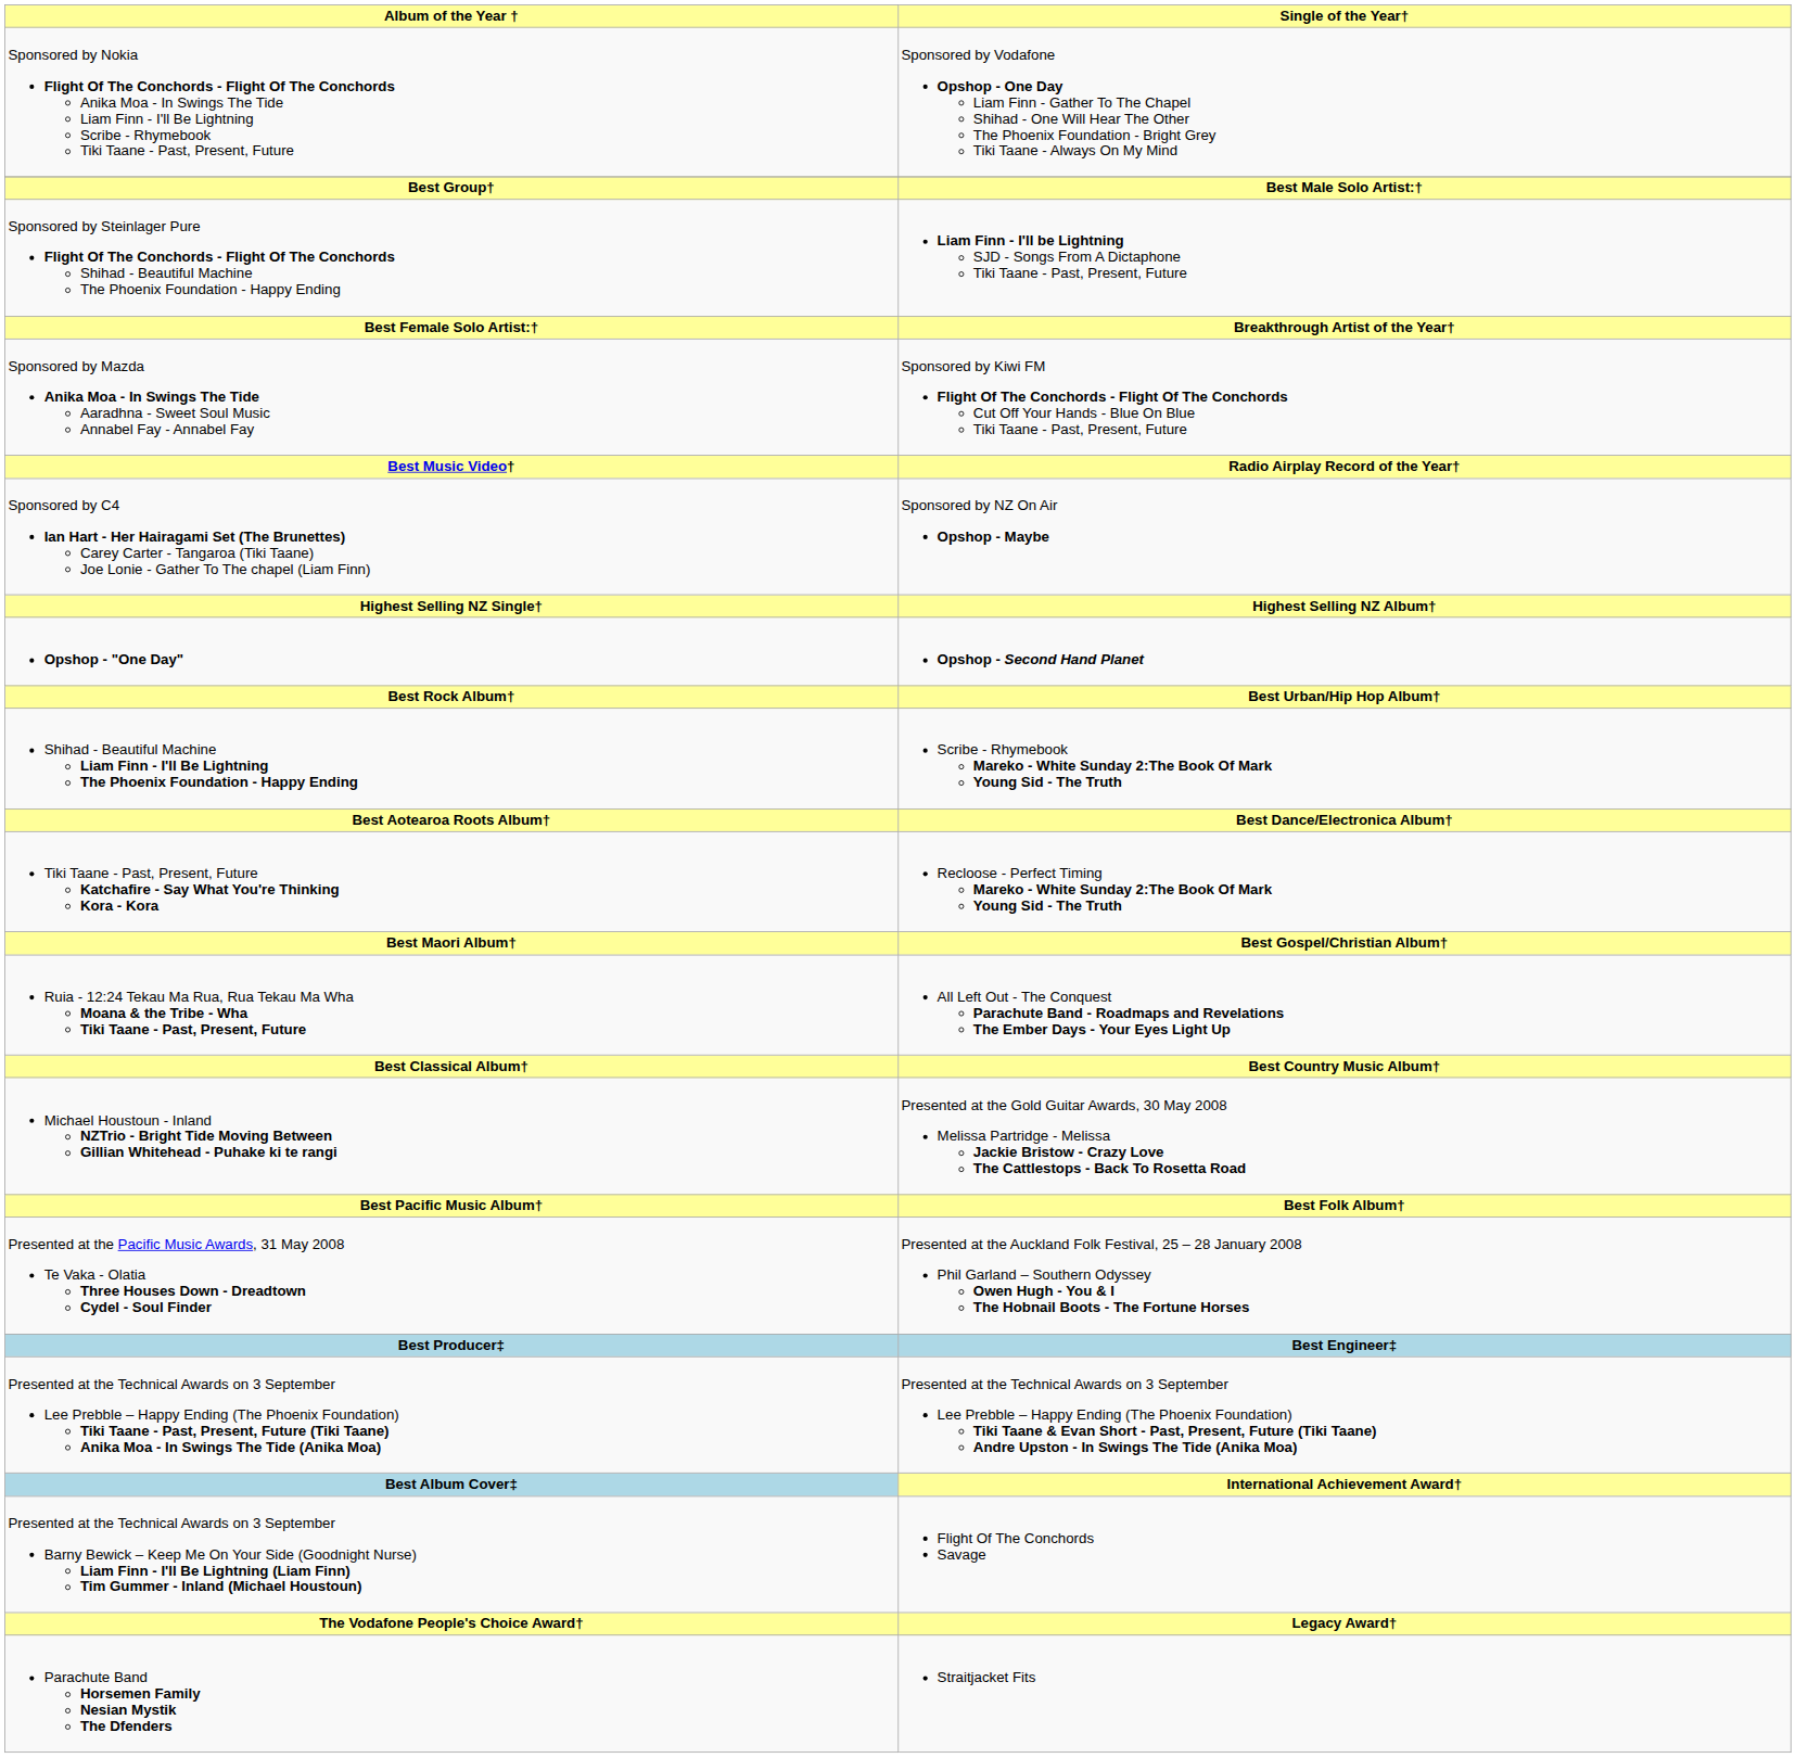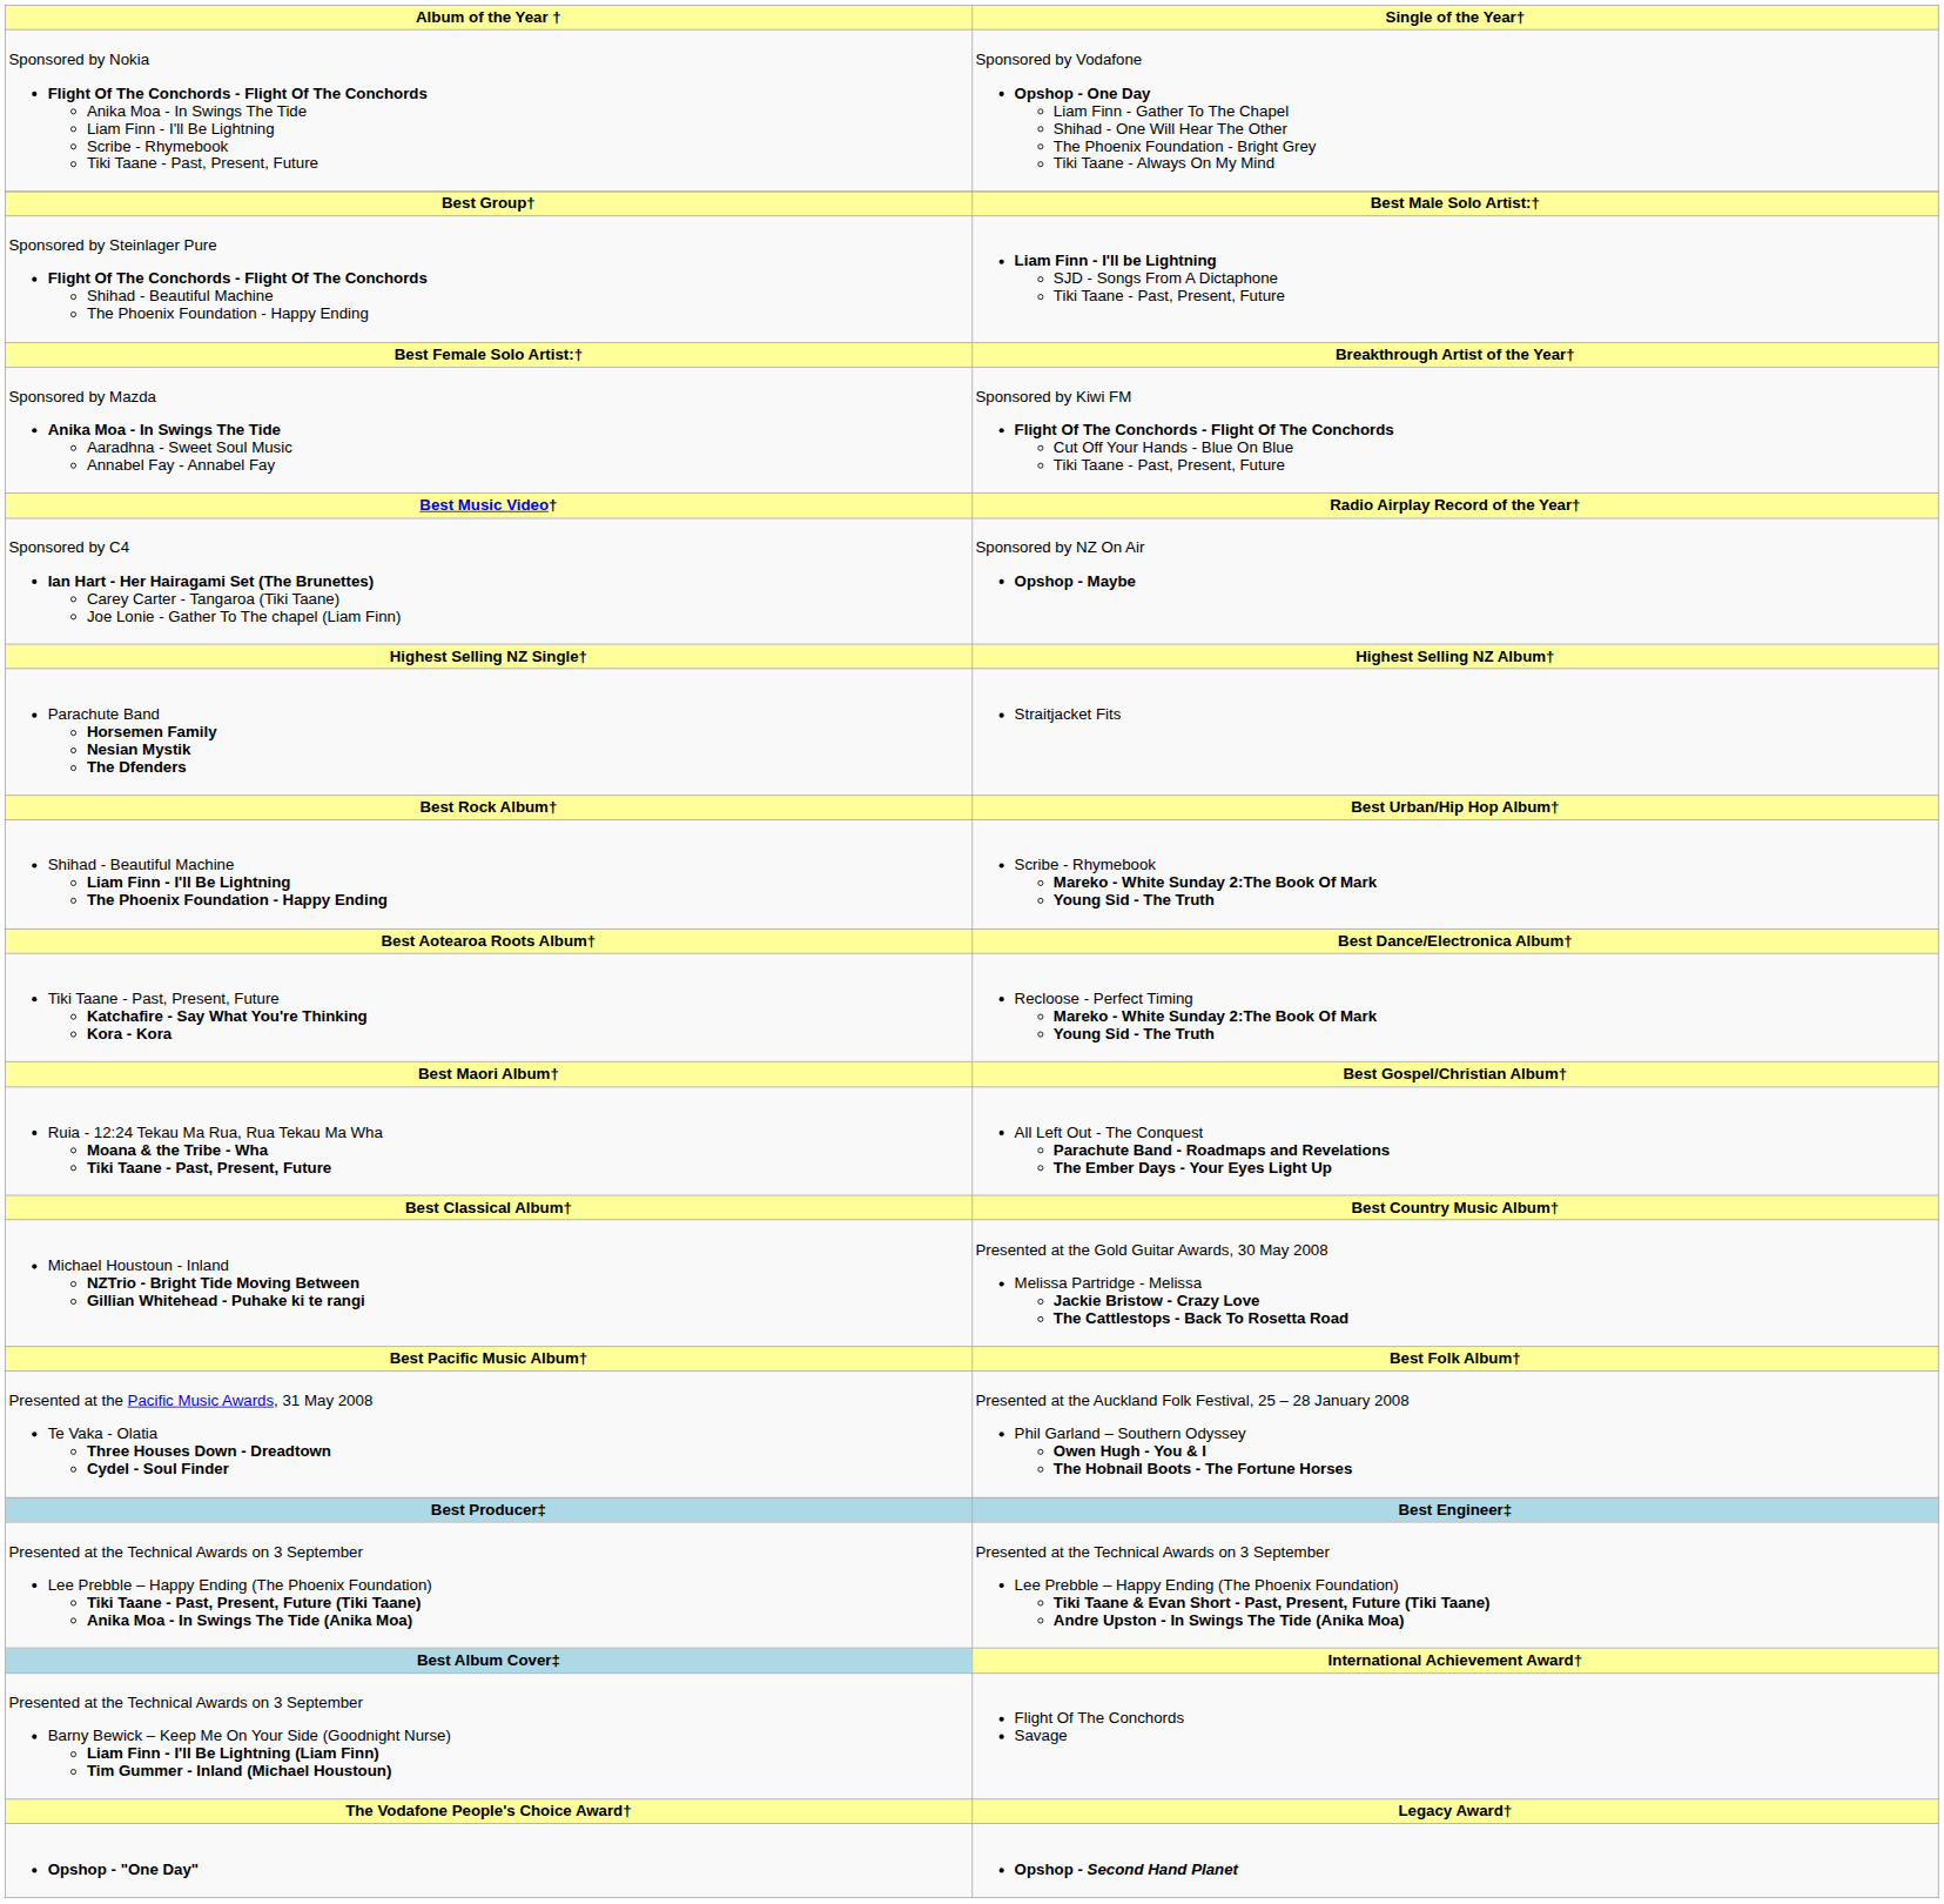 <table class=wikitable width="100%">
 <tr>
 <th style="background:#FFFF99;" width="50%">Album of the Year †</th>
 <th style="background:#FFFF99;" width="50%">Single of the Year†</th>
 </tr>
 <tr>
 <td valign="top"><br>Sponsored by Nokia<ul><li><strong>Flight Of The Conchords - Flight Of The Conchords</strong><ul><li>Anika Moa - In Swings The Tide</li><li>Liam Finn - I'll Be Lightning</li><li>Scribe - Rhymebook</li><li>Tiki Taane - Past, Present, Future</li></ul></li></ul></td>
 <td valign="top"><br>Sponsored by Vodafone<ul><li><strong>Opshop - One Day</strong><ul><li>Liam Finn - Gather To The Chapel</li><li>Shihad - One Will Hear The Other</li><li>The Phoenix Foundation - Bright Grey</li><li>Tiki Taane - Always On My Mind</li></ul></li></ul></td>
 </tr>
 <tr>
 </tr>
 <tr>
 <th style="background:#FFFF99;" width="50%">Best Group†</th>
 <th style="background:#FFFF99;" width="50%">Best Male Solo Artist:†</th>
 </tr>
 <tr>
 <td valign="top"><br>Sponsored by Steinlager Pure<ul><li><strong>Flight Of The Conchords - Flight Of The Conchords</strong><ul><li>Shihad - Beautiful Machine</li><li>The Phoenix Foundation - Happy Ending</li></ul></li></ul></td>
 <td valign="top"><br><ul><li><strong>Liam Finn - I'll be Lightning</strong><ul><li>SJD - Songs From A Dictaphone</li><li>Tiki Taane - Past, Present, Future</li></ul></li></ul></td>
 </tr>
 <tr>
 <th style="background:#FFFF99;" width="50%">Best Female Solo Artist:†</th>
 <th style="background:#FFFF99;" width="50%">Breakthrough Artist of the Year†</th>
 </tr>
 <tr>
 <td valign="top"><br>Sponsored by Mazda<ul><li><strong>Anika Moa - In Swings The Tide</strong><ul><li>Aaradhna - Sweet Soul Music</li><li>Annabel Fay - Annabel Fay</li></ul></li></ul></td>
 <td valign="top"><br>Sponsored by Kiwi FM<ul><li><strong>Flight Of The Conchords - Flight Of The Conchords</strong><ul><li>Cut Off Your Hands - Blue On Blue</li><li>Tiki Taane - Past, Present, Future</li></ul></li></ul></td>
 </tr>
 <tr>
 <th style="background:#FFFF99;" width="50%"><a href='#'>Best Music Video</a>†</th>
 <th style="background:#FFFF99;" width="50%">Radio Airplay Record of the Year†</th>
 </tr>
 <tr>
 <td valign="top"><br>Sponsored by C4<ul><li><strong>Ian Hart - Her Hairagami Set (The Brunettes)</strong><ul><li>Carey Carter - Tangaroa (Tiki Taane)</li><li>Joe Lonie - Gather To The chapel (Liam Finn)</li></ul></li></ul></td>
 <td valign="top"><br>Sponsored by NZ On Air<ul><li><strong> Opshop - Maybe</strong></li></ul></td>
 </tr>
 <tr>
 <th style="background:#FFFF99;" width="50%">Highest Selling NZ Single†</th>
 <th style="background:#FFFF99;" width="50%">Highest Selling NZ Album†</th>
 </tr>
 <tr>
-<td valign="top"><br><ul><li><strong>Opshop - "One Day"</strong></li></ul></td>
-<td valign="top"><br><ul><li><strong>Opshop - <em>Second Hand Planet<strong><em></li></ul></td>
+<td valign="top"><br><ul><li></strong>Parachute Band<strong><ul><li>Horsemen Family</li><li>Nesian Mystik</li><li>The Dfenders</li></ul></li></ul></td>
+<td valign="top"><br><ul><li></strong>Straitjacket Fits<strong></li></ul></td>
 </tr>
 <tr>
 <th style="background:#FFFF99;" width="50%">Best Rock Album†</th>
 <th style="background:#FFFF99;" width="50%">Best Urban/Hip Hop Album†</th>
 </tr>
 <tr>
 <td valign="top"><br><ul><li></strong>Shihad - Beautiful Machine<strong><ul><li>Liam Finn - I'll Be Lightning</li><li>The Phoenix Foundation - Happy Ending</li></ul></li></ul></td>
 <td valign="top"><br><ul><li></strong>Scribe - Rhymebook<strong><ul><li>Mareko - White Sunday 2:The Book Of Mark</li><li>Young Sid - The Truth</li></ul></li></ul></td>
 </tr>
 <tr>
 <th style="background:#FFFF99;" width="50%">Best Aotearoa Roots Album†</th>
 <th style="background:#FFFF99;" width="50%">Best Dance/Electronica Album†</th>
 </tr>
 <tr>
 <td valign="top"><br><ul><li></strong>Tiki Taane - Past, Present, Future<strong><ul><li>Katchafire - Say What You're Thinking</li><li>Kora - Kora</li></ul></li></ul></td>
 <td valign="top"><br><ul><li></strong>Recloose - Perfect Timing<strong><ul><li>Mareko - White Sunday 2:The Book Of Mark</li><li>Young Sid - The Truth</li></ul></li></ul></td>
 </tr>
 <tr>
 <th style="background:#FFFF99;" width="50%">Best Maori Album†</th>
 <th style="background:#FFFF99;" width="50%">Best Gospel/Christian Album†</th>
 </tr>
 <tr>
 <td valign="top"><br><ul><li></strong>Ruia - 12:24 Tekau Ma Rua, Rua Tekau Ma Wha<strong><ul><li>Moana & the Tribe - Wha</li><li>Tiki Taane - Past, Present, Future</li></ul></li></ul></td>
 <td valign="top"><br><ul><li></strong>All Left Out - The Conquest<strong><ul><li>Parachute Band - Roadmaps and Revelations</li><li>The Ember Days - Your Eyes Light Up</li></ul></li></ul></td>
 </tr>
 <tr>
 <th style="background:#FFFF99;" width="50%">Best Classical Album†</th>
 <th style="background:#FFFF99;" width="50%">Best Country Music Album†</th>
 </tr>
 <tr>
 <td valign="top"><br><ul><li></strong>Michael Houstoun - Inland<strong><ul><li>NZTrio - Bright Tide Moving Between</li><li>Gillian Whitehead - Puhake ki te rangi</li></ul></li></ul></td>
 <td valign="top"><br>Presented at the Gold Guitar Awards, 30 May 2008<ul><li></strong>Melissa Partridge - Melissa<strong><ul><li>Jackie Bristow - Crazy Love</li><li>The Cattlestops - Back To Rosetta Road</li></ul></li></ul></td>
 </tr>
 <tr>
 <th style="background:#FFFF99;" width="50%">Best Pacific Music Album†</th>
 <th style="background:#FFFF99;" width="50%">Best Folk Album†</th>
 </tr>
 <tr>
 <td valign="top"><br>Presented at the <a href='#'>Pacific Music Awards</a>, 31 May 2008<ul><li></strong>Te Vaka - Olatia<strong><ul><li>Three Houses Down - Dreadtown</li><li>Cydel - Soul Finder</li></ul></li></ul></td>
 <td valign="top"><br>Presented at the Auckland Folk Festival, 25 – 28 January 2008<ul><li></strong>Phil Garland – Southern Odyssey<strong><ul><li>Owen Hugh - You & I</li><li>The Hobnail Boots - The Fortune Horses</li></ul></li></ul></td>
 </tr>
 <tr>
 <th style="background:lightblue;" width="50%">Best Producer‡</th>
 <th style="background:lightblue;" width="50%">Best Engineer‡</th>
 </tr>
 <tr>
 <td valign="top"><br>Presented at the Technical Awards on 3 September<ul><li></strong>Lee Prebble – Happy Ending (The Phoenix Foundation)<strong><ul><li>Tiki Taane - Past, Present, Future (Tiki Taane)</li><li>Anika Moa - In Swings The Tide (Anika Moa)</li></ul></li></ul></td>
 <td valign="top"><br>Presented at the Technical Awards on 3 September<ul><li></strong>Lee Prebble – Happy Ending (The Phoenix Foundation)<strong><ul><li>Tiki Taane & Evan Short - Past, Present, Future (Tiki Taane)</li><li>Andre Upston - In Swings The Tide (Anika Moa)</li></ul></li></ul></td>
 </tr>
 <tr>
 <th style="background:lightblue;" width="50%">Best Album Cover‡</th>
 <th style="background:#FFFF99;" width="50%">International Achievement Award†</th>
 </tr>
 <tr>
 <td valign="top"><br>Presented at the Technical Awards on 3 September<ul><li></strong>Barny Bewick – Keep Me On Your Side (Goodnight Nurse)<strong><ul><li>Liam Finn - I'll Be Lightning (Liam Finn)</li><li>Tim Gummer - Inland (Michael Houstoun)</li></ul></li></ul></td>
 <td valign="top"><br><ul><li></strong>Flight Of The Conchords<strong></li><li></strong>Savage<strong></li></ul></td>
 </tr>
 <tr>
 <th style="background:#FFFF99;" width="50%">The Vodafone People's Choice Award†</th>
 <th style="background:#FFFF99;" width="50%">Legacy Award†</th>
 </tr>
 <tr>
-<td valign="top"><br><ul><li></strong>Parachute Band<strong><ul><li>Horsemen Family</li><li>Nesian Mystik</li><li>The Dfenders</li></ul></li></ul></td>
-<td valign="top"><br><ul><li></strong>Straitjacket Fits<strong></li></ul></td>
+<td valign="top"><br><ul><li><strong>Opshop - "One Day"</strong></li></ul></td>
+<td valign="top"><br><ul><li><strong>Opshop - <em>Second Hand Planet<strong><em></li></ul></td>
 </tr>
 </table>
